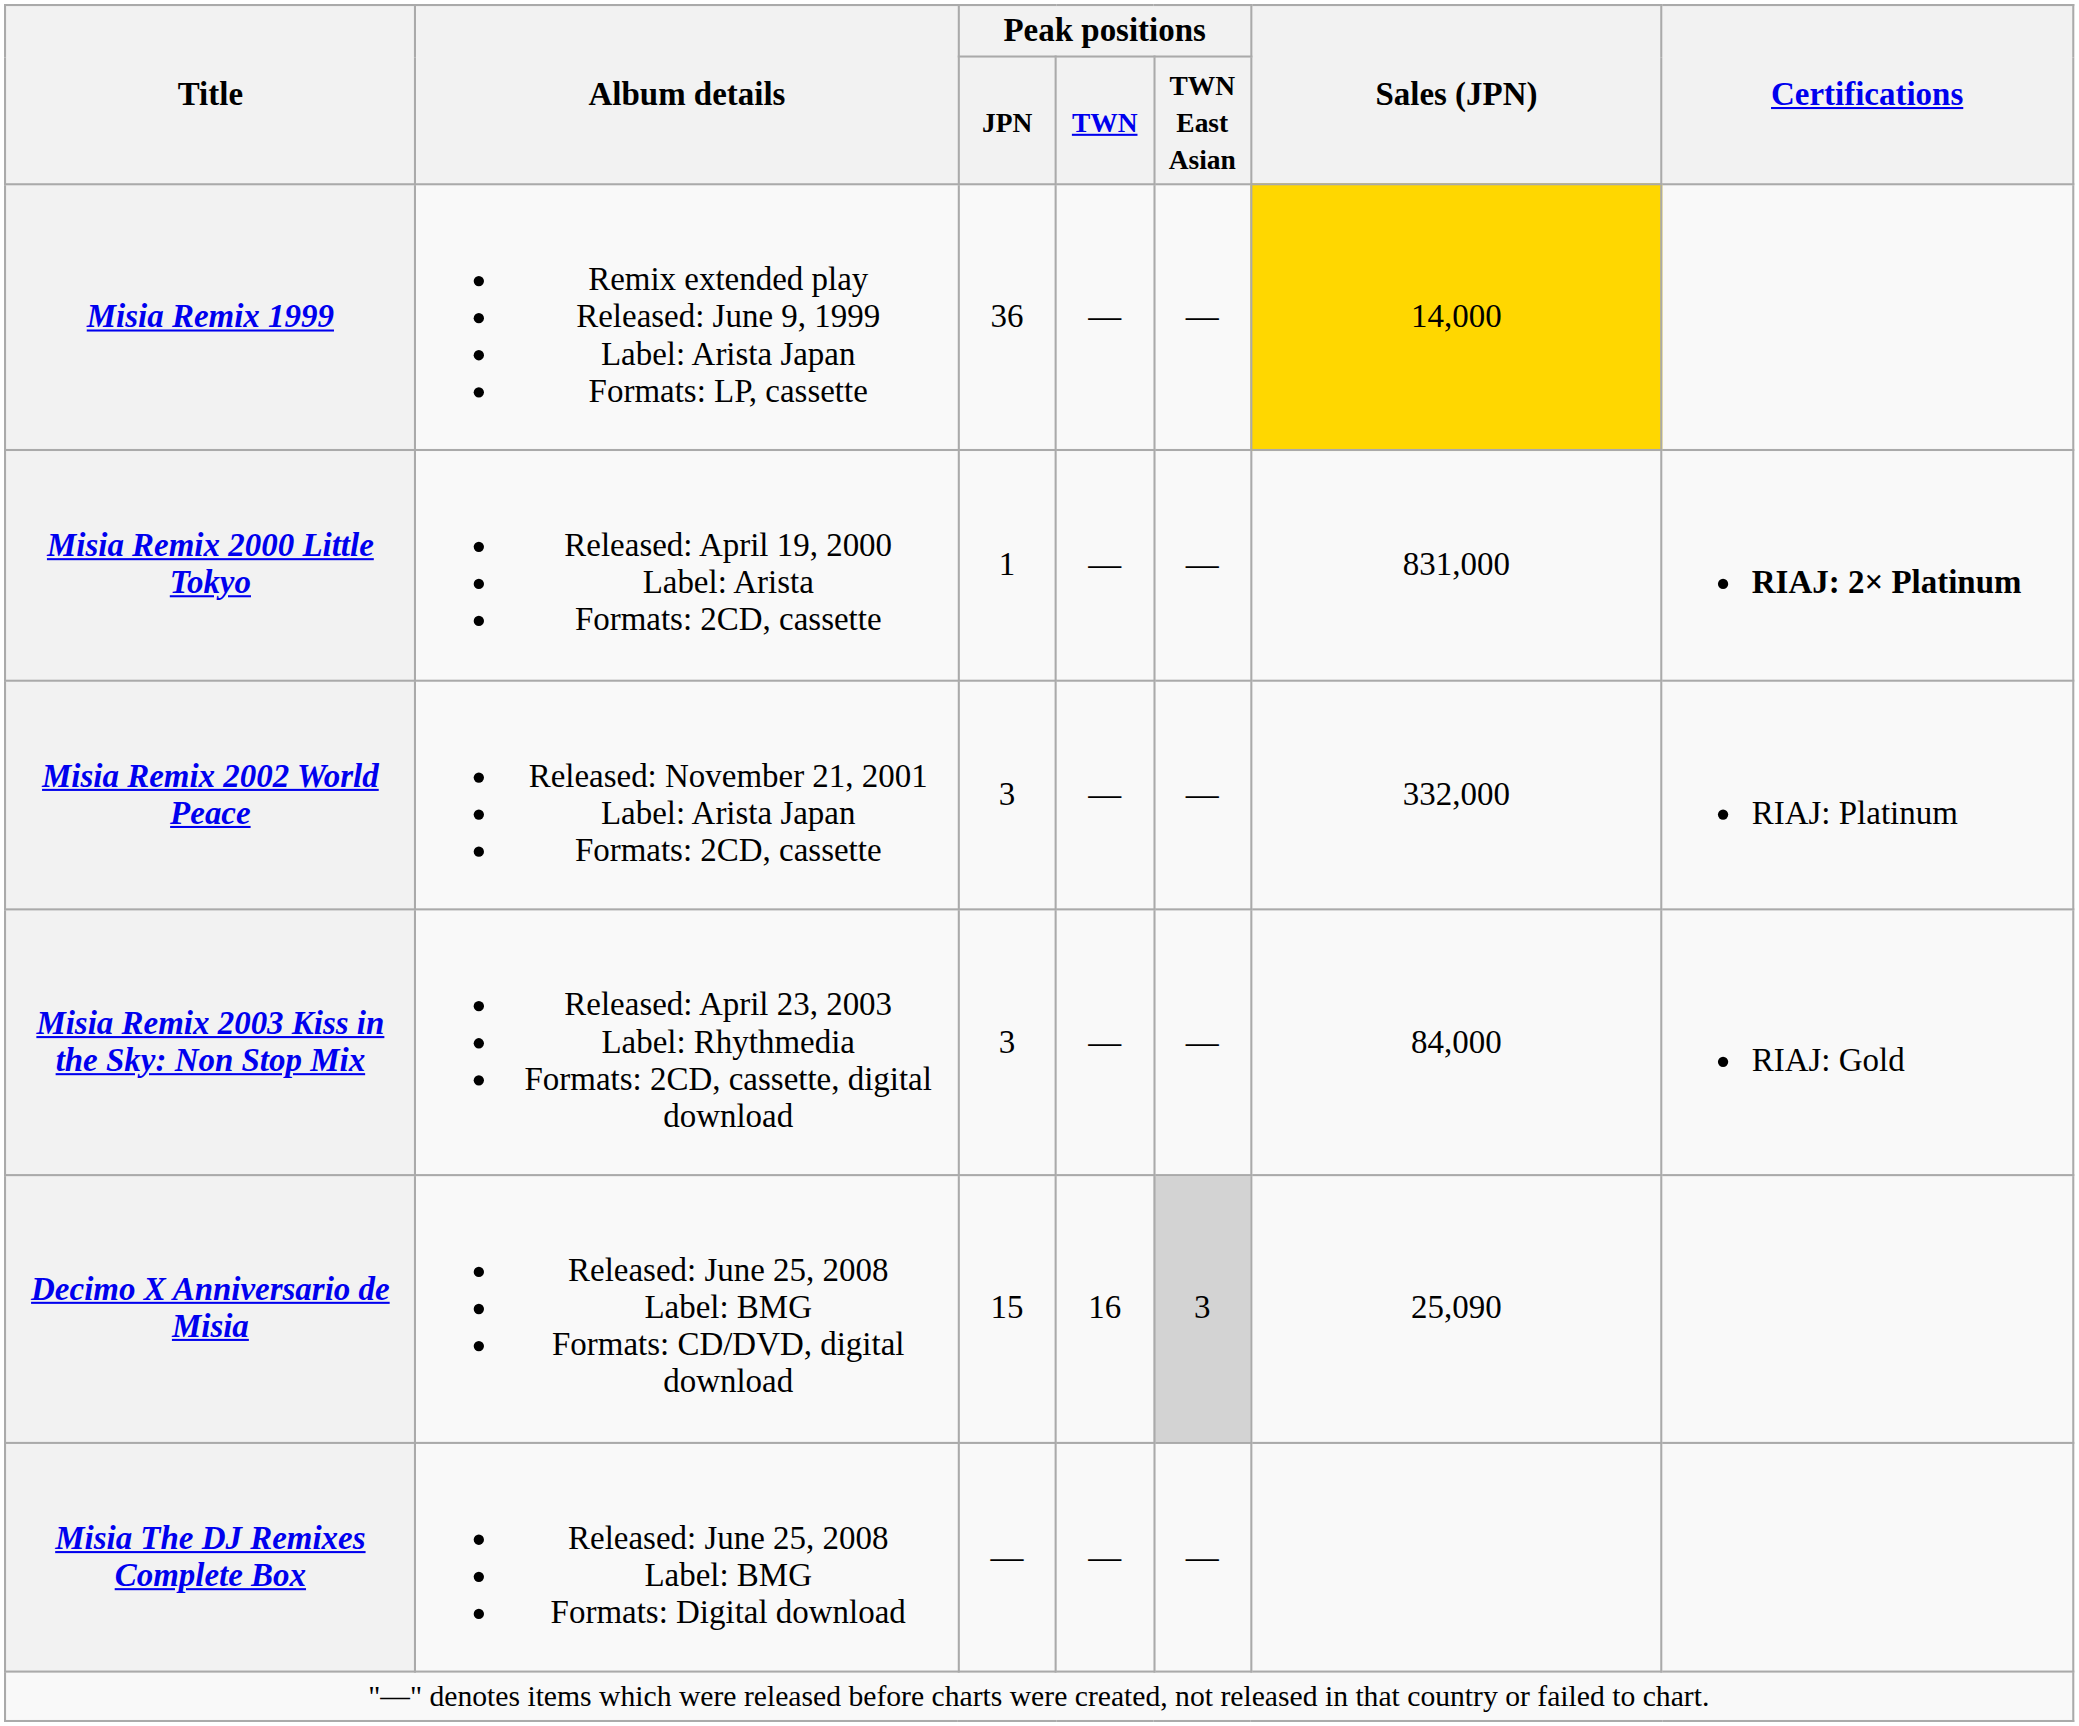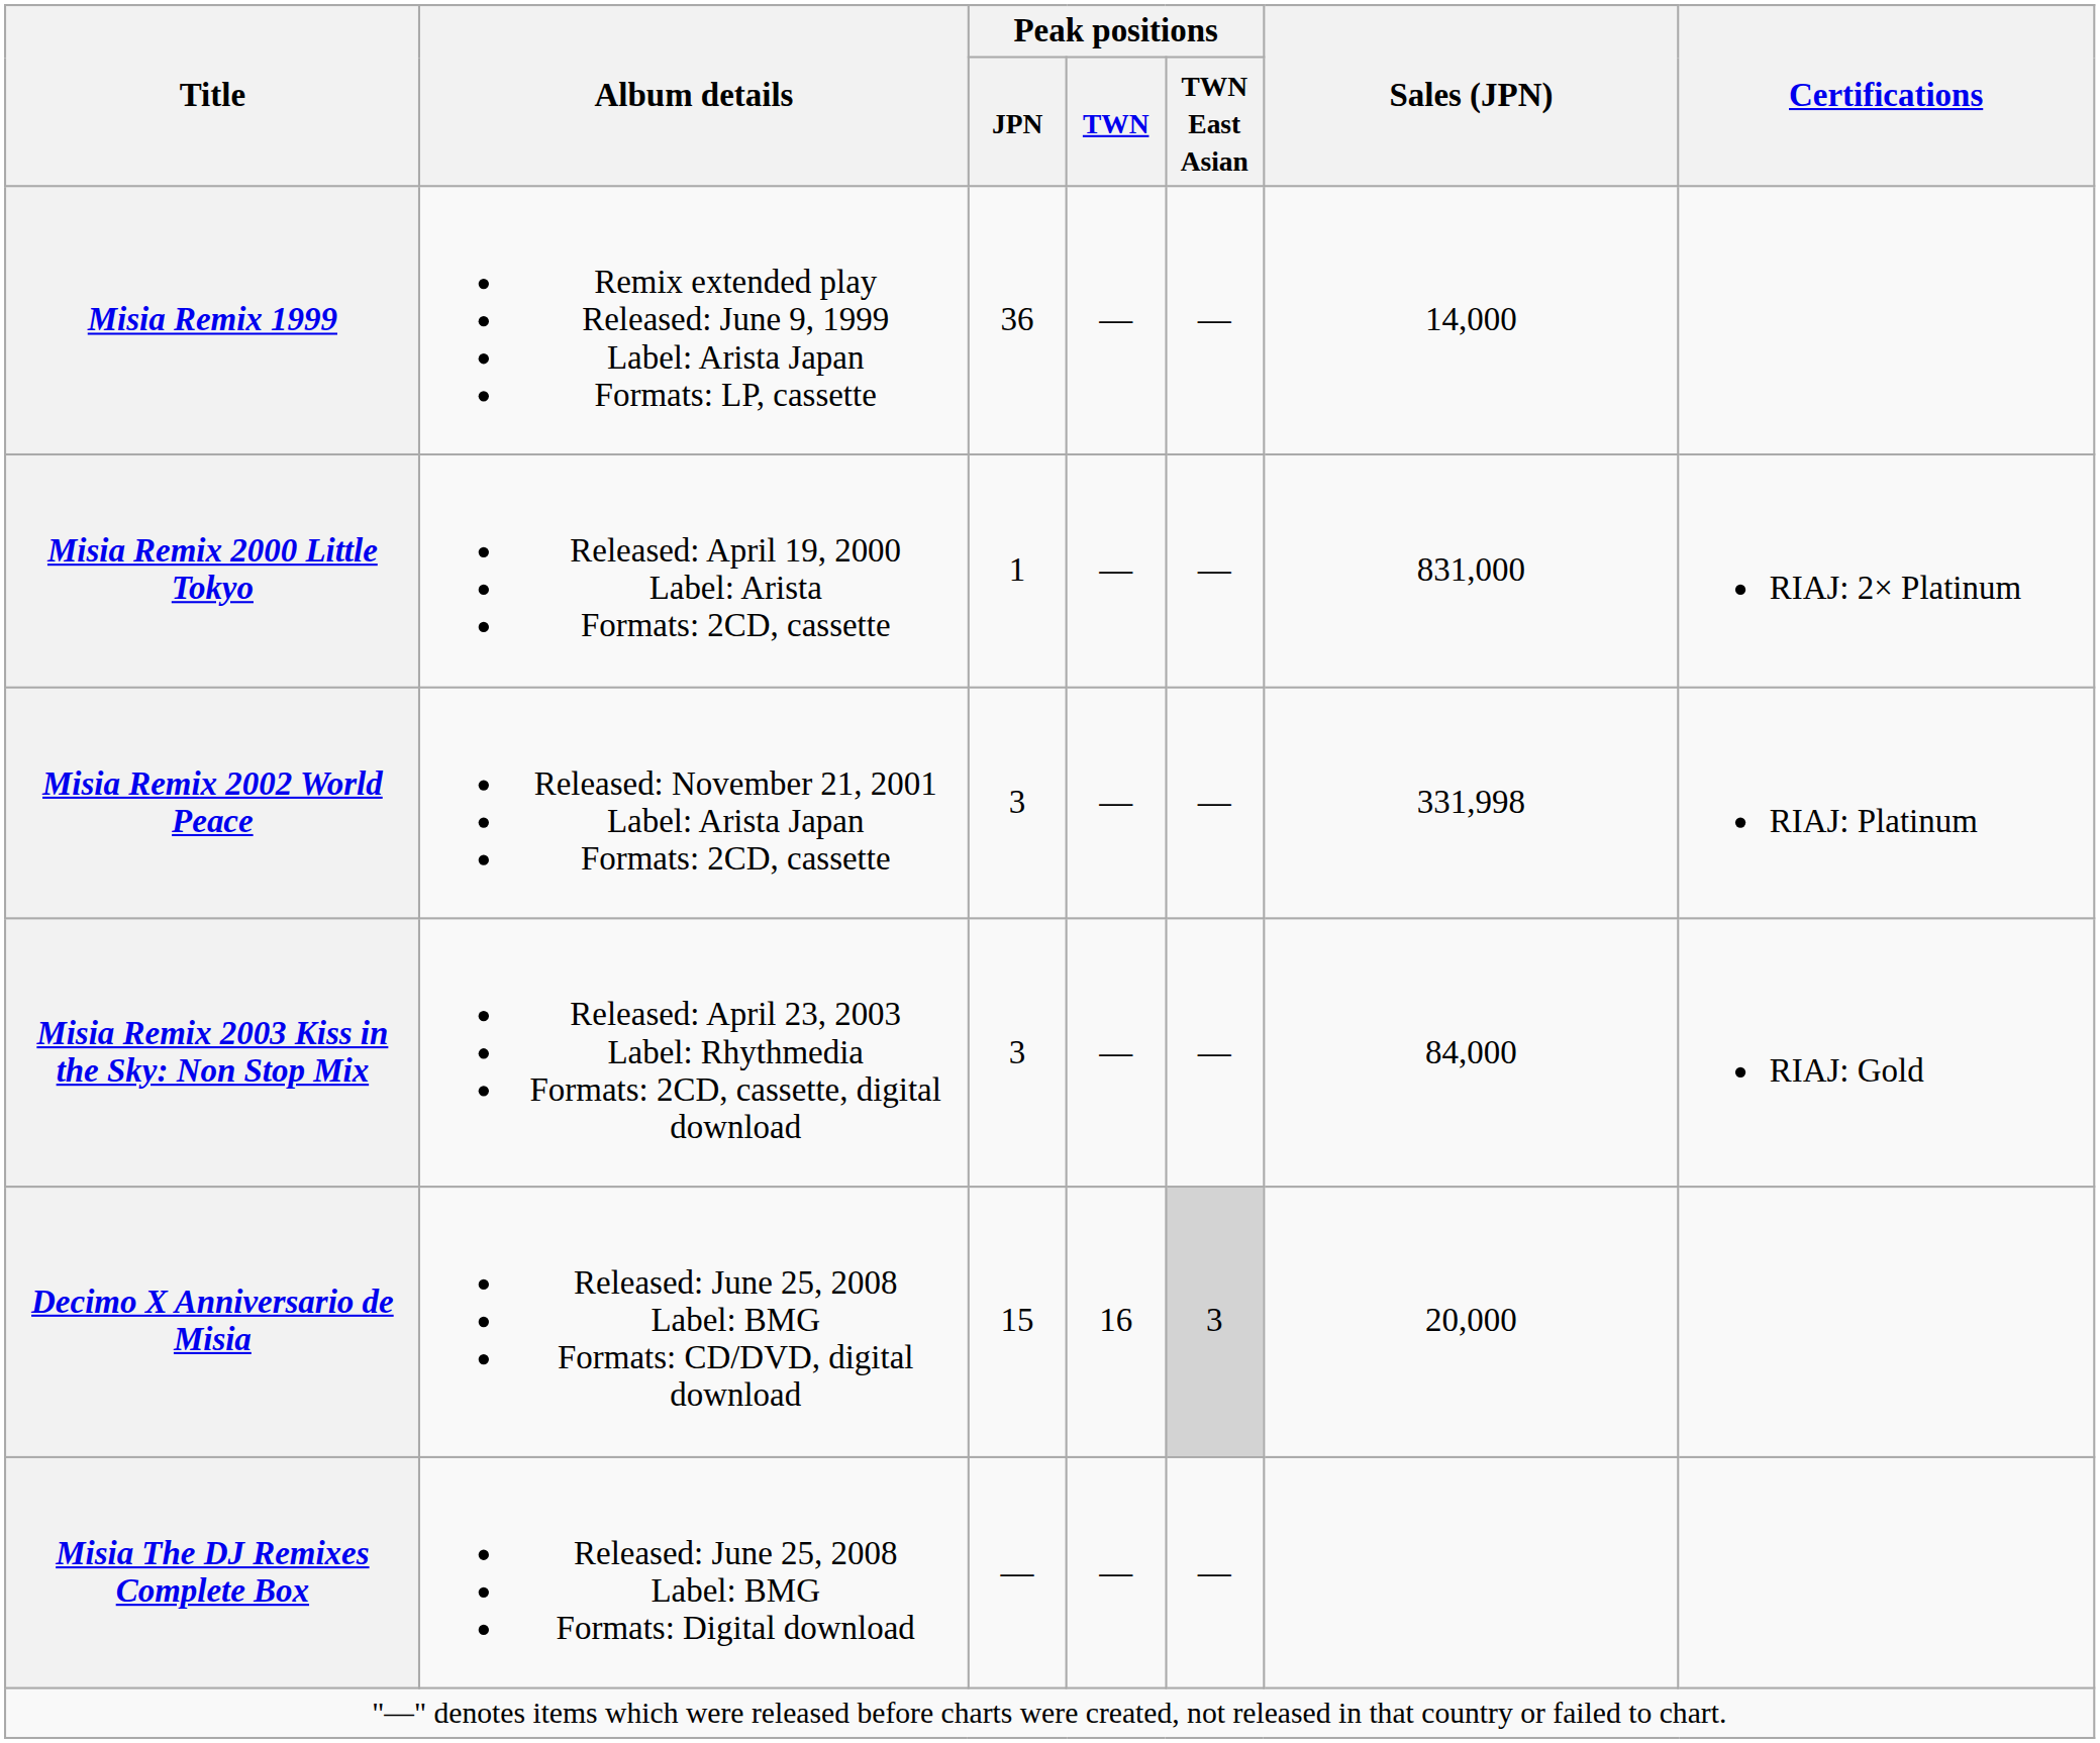 <table class="wikitable plainrowheaders" style="text-align:center;">
 <tr>
 <th style="width:12em;" rowspan="2">Title</th>
 <th style="width:16em;" rowspan="2">Album details</th>
 <th colspan="3">Peak positions</th>
 <th style="width:12em;" rowspan="2">Sales (JPN)</th>
 <th style="width:12em;" rowspan="2"><a href='#'>Certifications</a></th>
 </tr>
 <tr>
 <th style="width:2.5em;"><small>JPN</small><br></th>
 <th style="width:2.5em;"><small><a href='#'>TWN</a></small><br></th>
 <th style="width:2.5em;"><small>TWN East Asian</small><br></th>
 </tr>
 <tr>
 <th scope="row"><em><a href='#'>Misia Remix 1999</a></em></th>
 <td><br><ul><li>Remix extended play</li><li>Released: June 9, 1999</li><li>Label: Arista Japan</li><li>Formats: LP, cassette</li></ul></td>
 <td>36</td>
 <td>—</td>
 <td>—</td>
-<td style="background: gold;">14,000</td>
+<td>14,000</td>
 <td align="left"></td>
 </tr>
 <tr>
 <th scope="row"><em><a href='#'>Misia Remix 2000 Little Tokyo</a></em></th>
 <td><br><ul><li>Released: April 19, 2000</li><li>Label: Arista</li><li>Formats: 2CD, cassette</li></ul></td>
 <td>1</td>
 <td>—</td>
 <td>—</td>
 <td>831,000</td>
-<td align="left"><strong><br><ul><li>RIAJ: 2× Platinum</li></ul></strong></td>
+<td align="left"><br><ul><li>RIAJ: 2× Platinum</li></ul></td>
 </tr>
 <tr>
 <th scope="row"><em><a href='#'>Misia Remix 2002 World Peace</a></em></th>
 <td><br><ul><li>Released: November 21, 2001</li><li>Label: Arista Japan</li><li>Formats: 2CD, cassette</li></ul></td>
 <td>3</td>
 <td>—</td>
 <td>—</td>
-<td>332,000</td>
+<td>331,998</td>
 <td align="left"><br><ul><li>RIAJ: Platinum</li></ul></td>
 </tr>
 <tr>
 <th scope="row"><em><a href='#'>Misia Remix 2003 Kiss in the Sky: Non Stop Mix</a></em></th>
 <td><br><ul><li>Released: April 23, 2003</li><li>Label: Rhythmedia</li><li>Formats: 2CD, cassette, digital download</li></ul></td>
 <td>3</td>
 <td>—</td>
 <td>—</td>
 <td>84,000</td>
 <td align="left"><br><ul><li>RIAJ: Gold</li></ul></td>
 </tr>
 <tr>
 <th scope="row"><em><a href='#'>Decimo X Anniversario de Misia</a></em></th>
 <td><br><ul><li>Released: June 25, 2008</li><li>Label: BMG</li><li>Formats: CD/DVD, digital download</li></ul></td>
 <td>15</td>
 <td>16</td>
 <td style="background: lightgrey;">3</td>
-<td>25,090</td>
+<td>20,000</td>
 <td align="left"></td>
 </tr>
 <tr>
 <th scope="row"><em><a href='#'>Misia The DJ Remixes Complete Box</a></em></th>
 <td><br><ul><li>Released: June 25, 2008</li><li>Label: BMG</li><li>Formats: Digital download</li></ul></td>
 <td>—</td>
 <td>—</td>
 <td>—</td>
 <td></td>
 <td align="left"></td>
 </tr>
 <tr>
 <td colspan="24" align="center" style="font-size:90%;">"—" denotes items which were released before charts were created, not released in that country or failed to chart.</td>
 </tr>
 </table>
